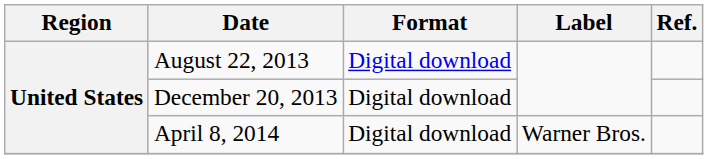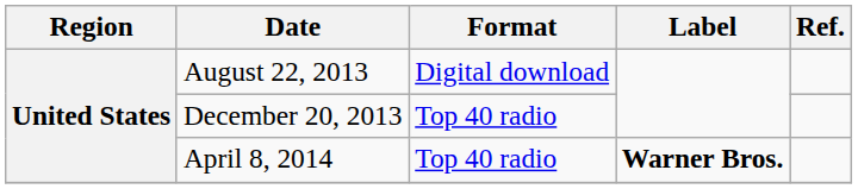 <table class="wikitable plainrowheaders">
 <tr>
 <th scope="col">Region</th>
 <th scope="col">Date</th>
 <th scope="col">Format</th>
 <th scope="col">Label</th>
 <th scope="col">Ref.</th>
 </tr>
 <tr>
 <th scope="row" rowspan="3">United States</th>
 <td>August 22, 2013</td>
 <td><a href='#'>Digital download</a></td>
 <td rowspan="2"></td>
 <td></td>
 </tr>
 <tr>
 <td>December 20, 2013</td>
-<td>Digital download<br></td>
+<td><a href='#'>Top 40 radio</a></td>
 <td></td>
 </tr>
 <tr>
 <td>April 8, 2014</td>
-<td>Digital download<br></td>
-<td>Warner Bros.</td>
+<td><a href='#'>Top 40 radio</a></td>
+<td><strong>Warner Bros.</strong></td>
 <td></td>
 </tr>
 <tr>
 </tr>
 </table>
